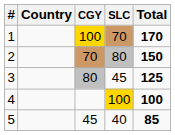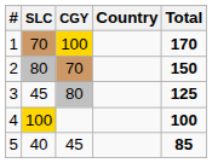 <table class="wikitable" style="text-align:center;">
 <tr>
 <th>#</th>
+<th><small>SLC</small></th>
+<th><small>CGY</small></th>
 <th>Country</th>
-<th><small>CGY</small></th>
-<th><small>SLC</small></th>
 <th>Total</th>
 </tr>
 <tr>
 <td>1</td>
+<td bgcolor=cc9966>70</td>
+<td bgcolor=gold>100</td>
 <td align=left></td>
-<td bgcolor=gold>100</td>
-<td bgcolor=cc9966>70</td>
 <td><strong>170</strong></td>
 </tr>
 <tr>
 <td>2</td>
+<td bgcolor=silver>80</td>
+<td bgcolor=cc9966>70</td>
 <td align=left></td>
-<td bgcolor=cc9966>70</td>
-<td bgcolor=silver>80</td>
 <td><strong>150</strong></td>
 </tr>
 <tr>
 <td>3</td>
+<td>45</td>
+<td bgcolor=silver>80</td>
 <td align=left></td>
-<td bgcolor=silver>80</td>
-<td>45</td>
 <td><strong>125</strong></td>
 </tr>
 <tr>
 <td>4</td>
+<td bgcolor=gold>100</td>
+<td></td>
 <td align=left></td>
-<td></td>
-<td bgcolor=gold>100</td>
 <td><strong>100</strong></td>
 </tr>
 <tr>
 <td>5</td>
+<td>40</td>
+<td>45</td>
 <td align=left></td>
-<td>45</td>
-<td>40</td>
 <td><strong>85</strong></td>
 </tr>
 </table>
